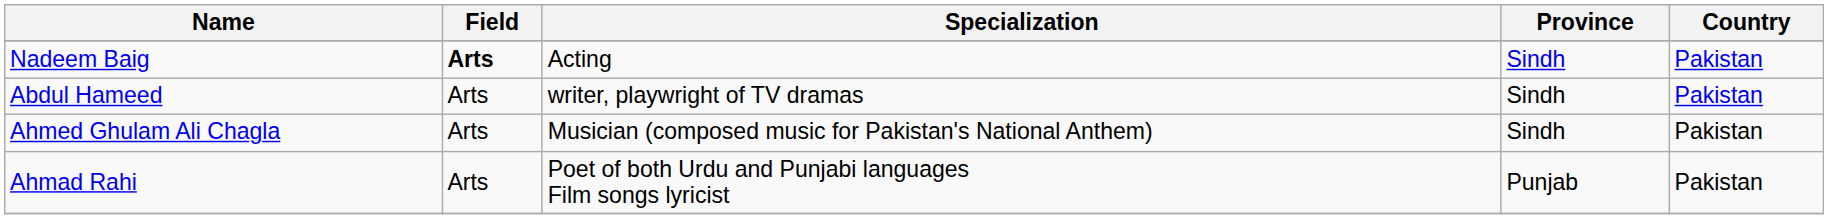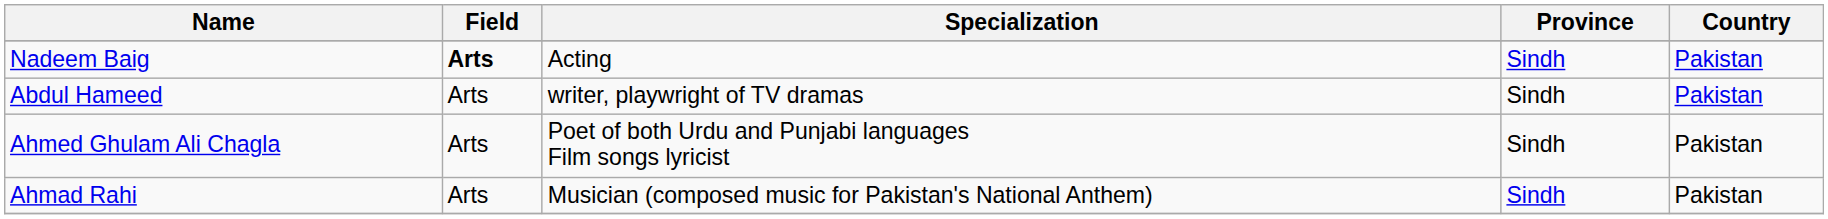 <table class="wikitable sortable" width="100%">
 <tr>
 <th>Name</th>
 <th>Field</th>
 <th>Specialization</th>
 <th>Province</th>
 <th>Country</th>
 </tr>
 <tr bgcolor=#edf3fe>
 </tr>
 <tr>
 <td><a href='#'>Nadeem Baig</a></td>
 <td><strong>Arts</strong></td>
 <td>Acting</td>
 <td><a href='#'>Sindh</a></td>
 <td><a href='#'>Pakistan</a></td>
 </tr>
 <tr>
 <td><a href='#'>Abdul Hameed</a></td>
 <td>Arts</td>
 <td>writer, playwright of TV dramas</td>
 <td>Sindh</td>
 <td><a href='#'>Pakistan</a></td>
 </tr>
 <tr>
 <td><a href='#'>Ahmed Ghulam Ali Chagla</a></td>
 <td>Arts</td>
-<td>Musician (composed music for Pakistan's National Anthem)</td>
+<td>Poet of both Urdu and Punjabi languages<br>Film songs lyricist</td>
 <td>Sindh</td>
 <td>Pakistan</td>
 </tr>
 <tr>
 <td><a href='#'>Ahmad Rahi</a></td>
 <td>Arts</td>
-<td>Poet of both Urdu and Punjabi languages<br>Film songs lyricist</td>
-<td>Punjab</td>
+<td>Musician (composed music for Pakistan's National Anthem)</td>
+<td><a href='#'>Sindh</a></td>
 <td>Pakistan</td>
 </tr>
 <tr>
 </tr>
 </table>
